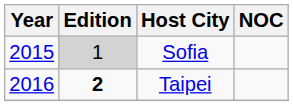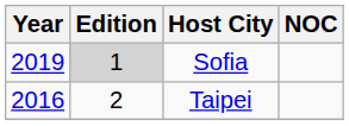 <table class="wikitable" style="text-align:center">
 <tr>
 <th>Year</th>
 <th>Edition</th>
 <th>Host City</th>
 <th>NOC</th>
 </tr>
 <tr>
-<td><a href='#'>2015</a></td>
+<td><a href='#'>2019</a></td>
 <td style="background: lightgrey;">1</td>
 <td><a href='#'>Sofia</a></td>
 <td></td>
 </tr>
 <tr>
 <td><a href='#'>2016</a></td>
-<td><strong>2</strong></td>
+<td>2</td>
 <td><a href='#'>Taipei</a></td>
 <td></td>
 </tr>
 <tr>
 </tr>
 </table>
